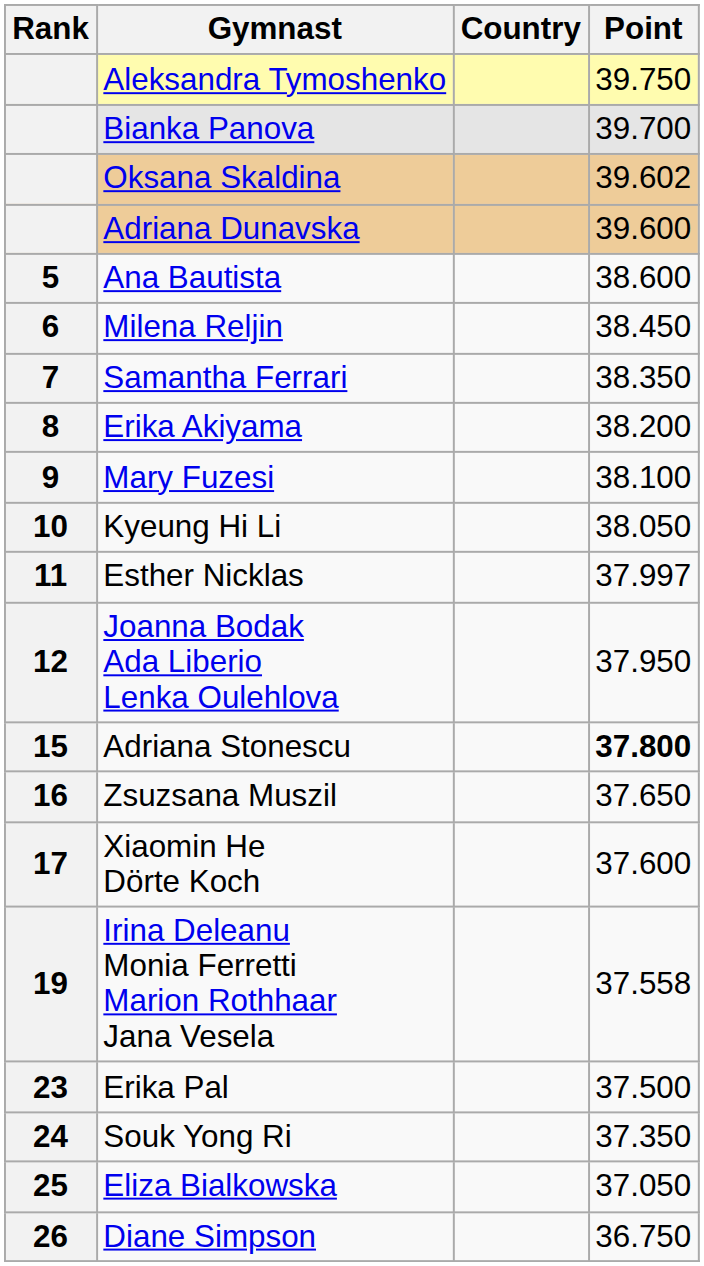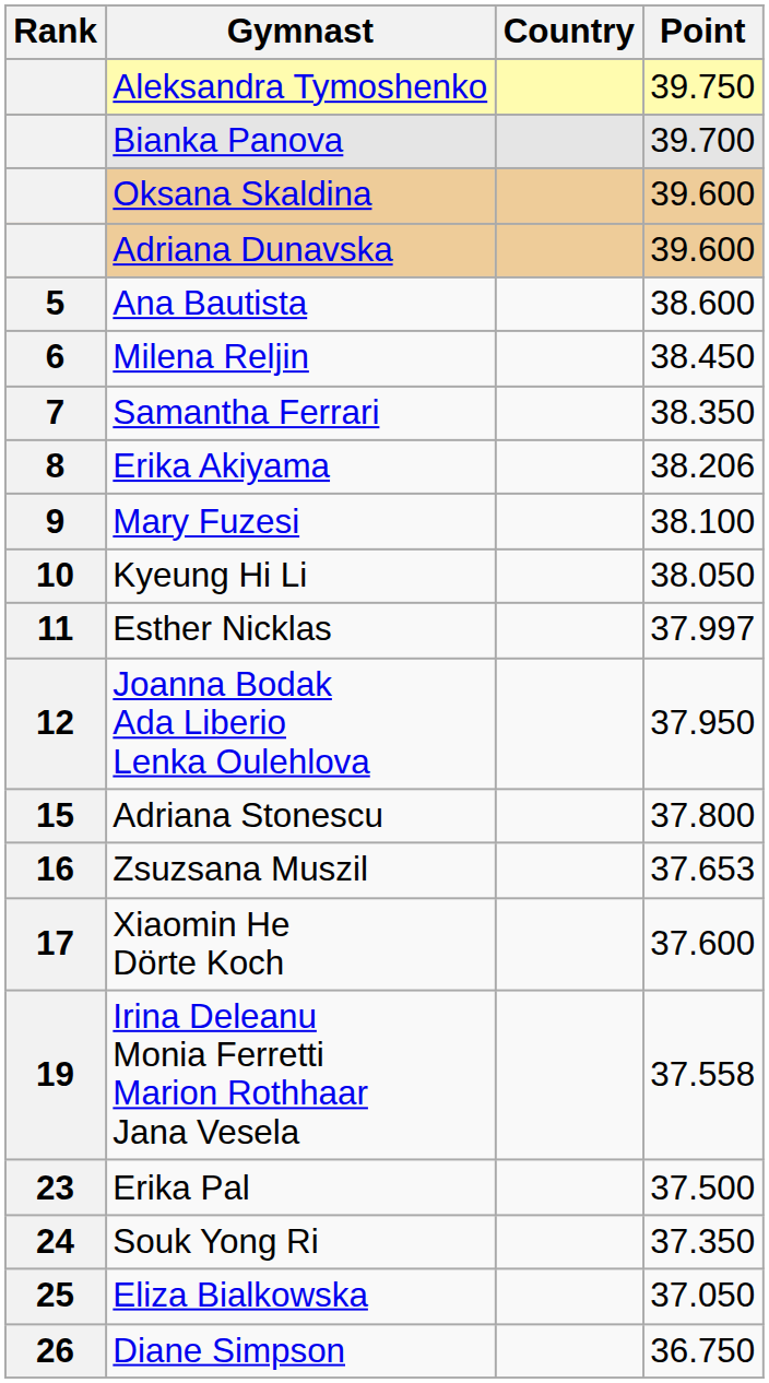 <table class="wikitable sortable">
 <tr>
 <th>Rank</th>
 <th>Gymnast</th>
 <th>Country</th>
 <th>Point</th>
 </tr>
 <tr bgcolor=fffcaf>
 <th></th>
 <td><a href='#'>Aleksandra Tymoshenko</a></td>
 <td></td>
 <td>39.750</td>
 </tr>
 <tr bgcolor=e5e5e5>
 <th></th>
 <td><a href='#'>Bianka Panova</a></td>
 <td></td>
 <td>39.700</td>
 </tr>
 <tr bgcolor=eecc99>
 <th></th>
 <td><a href='#'>Oksana Skaldina</a></td>
 <td></td>
-<td>39.602</td>
+<td>39.600</td>
 </tr>
 <tr bgcolor=eecc99>
 <th></th>
 <td><a href='#'>Adriana Dunavska</a></td>
 <td></td>
 <td>39.600</td>
 </tr>
 <tr>
 <th>5</th>
 <td><a href='#'>Ana Bautista</a></td>
 <td></td>
 <td>38.600</td>
 </tr>
 <tr>
 <th>6</th>
 <td><a href='#'>Milena Reljin</a></td>
 <td></td>
 <td>38.450</td>
 </tr>
 <tr>
 <th>7</th>
 <td><a href='#'>Samantha Ferrari</a></td>
 <td></td>
 <td>38.350</td>
 </tr>
 <tr>
 <th>8</th>
 <td><a href='#'>Erika Akiyama</a></td>
 <td></td>
-<td>38.200</td>
+<td>38.206</td>
 </tr>
 <tr>
 <th>9</th>
 <td><a href='#'>Mary Fuzesi</a></td>
 <td></td>
 <td>38.100</td>
 </tr>
 <tr>
 <th>10</th>
 <td>Kyeung Hi Li</td>
 <td></td>
 <td>38.050</td>
 </tr>
 <tr>
 <th>11</th>
 <td>Esther Nicklas</td>
 <td></td>
 <td>37.997</td>
 </tr>
 <tr>
 <th>12</th>
 <td><a href='#'>Joanna Bodak</a><br><a href='#'>Ada Liberio</a><br><a href='#'>Lenka Oulehlova</a></td>
 <td><br><br></td>
 <td>37.950</td>
 </tr>
 <tr>
 <th>15</th>
 <td>Adriana Stonescu</td>
 <td></td>
-<td><strong>37.800</strong></td>
+<td>37.800</td>
 </tr>
 <tr>
 <th>16</th>
 <td>Zsuzsana Muszil</td>
 <td></td>
-<td>37.650</td>
+<td>37.653</td>
 </tr>
 <tr>
 <th>17</th>
 <td>Xiaomin He<br>Dörte Koch</td>
 <td><br></td>
 <td>37.600</td>
 </tr>
 <tr>
 <th>19</th>
 <td><a href='#'>Irina Deleanu</a><br>Monia Ferretti<br><a href='#'>Marion Rothhaar</a><br>Jana Vesela</td>
 <td><br><br><br></td>
 <td>37.558</td>
 </tr>
 <tr>
 <th>23</th>
 <td>Erika Pal</td>
 <td></td>
 <td>37.500</td>
 </tr>
 <tr>
 <th>24</th>
 <td>Souk Yong Ri</td>
 <td></td>
 <td>37.350</td>
 </tr>
 <tr>
 <th>25</th>
 <td><a href='#'>Eliza Bialkowska</a></td>
 <td></td>
 <td>37.050</td>
 </tr>
 <tr>
 <th>26</th>
 <td><a href='#'>Diane Simpson</a></td>
 <td></td>
 <td>36.750</td>
 </tr>
 <tr>
 </tr>
 </table>
